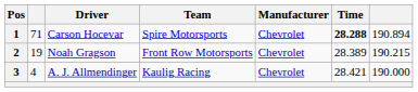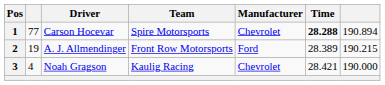 <table class="wikitable" style="font-size:95%">
 <tr>
 <th>Pos</th>
 <th></th>
 <th>Driver</th>
 <th>Team</th>
 <th>Manufacturer</th>
 <th>Time</th>
 <th></th>
 </tr>
 <tr>
 <th>1</th>
-<td>71</td>
+<td>77</td>
 <td><a href='#'>Carson Hocevar</a></td>
 <td><a href='#'>Spire Motorsports</a></td>
 <td><a href='#'>Chevrolet</a></td>
 <td><strong>28.288</strong></td>
 <td>190.894</td>
 </tr>
 <tr>
 <th>2</th>
 <td>19</td>
-<td><a href='#'>Noah Gragson</a></td>
+<td><a href='#'>A. J. Allmendinger</a></td>
 <td><a href='#'>Front Row Motorsports</a></td>
-<td><a href='#'>Chevrolet</a></td>
+<td><a href='#'>Ford</a></td>
 <td>28.389</td>
 <td>190.215</td>
 </tr>
 <tr>
 <th>3</th>
 <td>4</td>
-<td><a href='#'>A. J. Allmendinger</a></td>
+<td><a href='#'>Noah Gragson</a></td>
 <td><a href='#'>Kaulig Racing</a></td>
 <td><a href='#'>Chevrolet</a></td>
 <td>28.421</td>
 <td>190.000</td>
 </tr>
 <tr>
 <th colspan="7"></th>
 </tr>
 </table>
